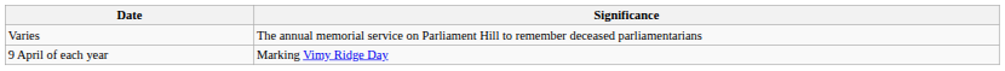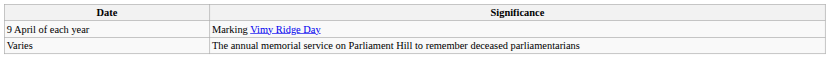 <table class="wikitable" style="width:100%">
 <tr>
 <th width= width="25%" align="left">Date</th>
 <th width="75%" align="left">Significance</th>
 </tr>
 <tr>
+<td>9 April of each year</td>
+<td>Marking <a href='#'>Vimy Ridge Day</a></td>
+</tr>
+<tr>
 <td>Varies</td>
 <td>The annual memorial service on Parliament Hill to remember deceased parliamentarians</td>
 </tr>
-<tr>
-<td>9 April of each year</td>
-<td>Marking <a href='#'>Vimy Ridge Day</a></td>
-</tr>
 </table>
